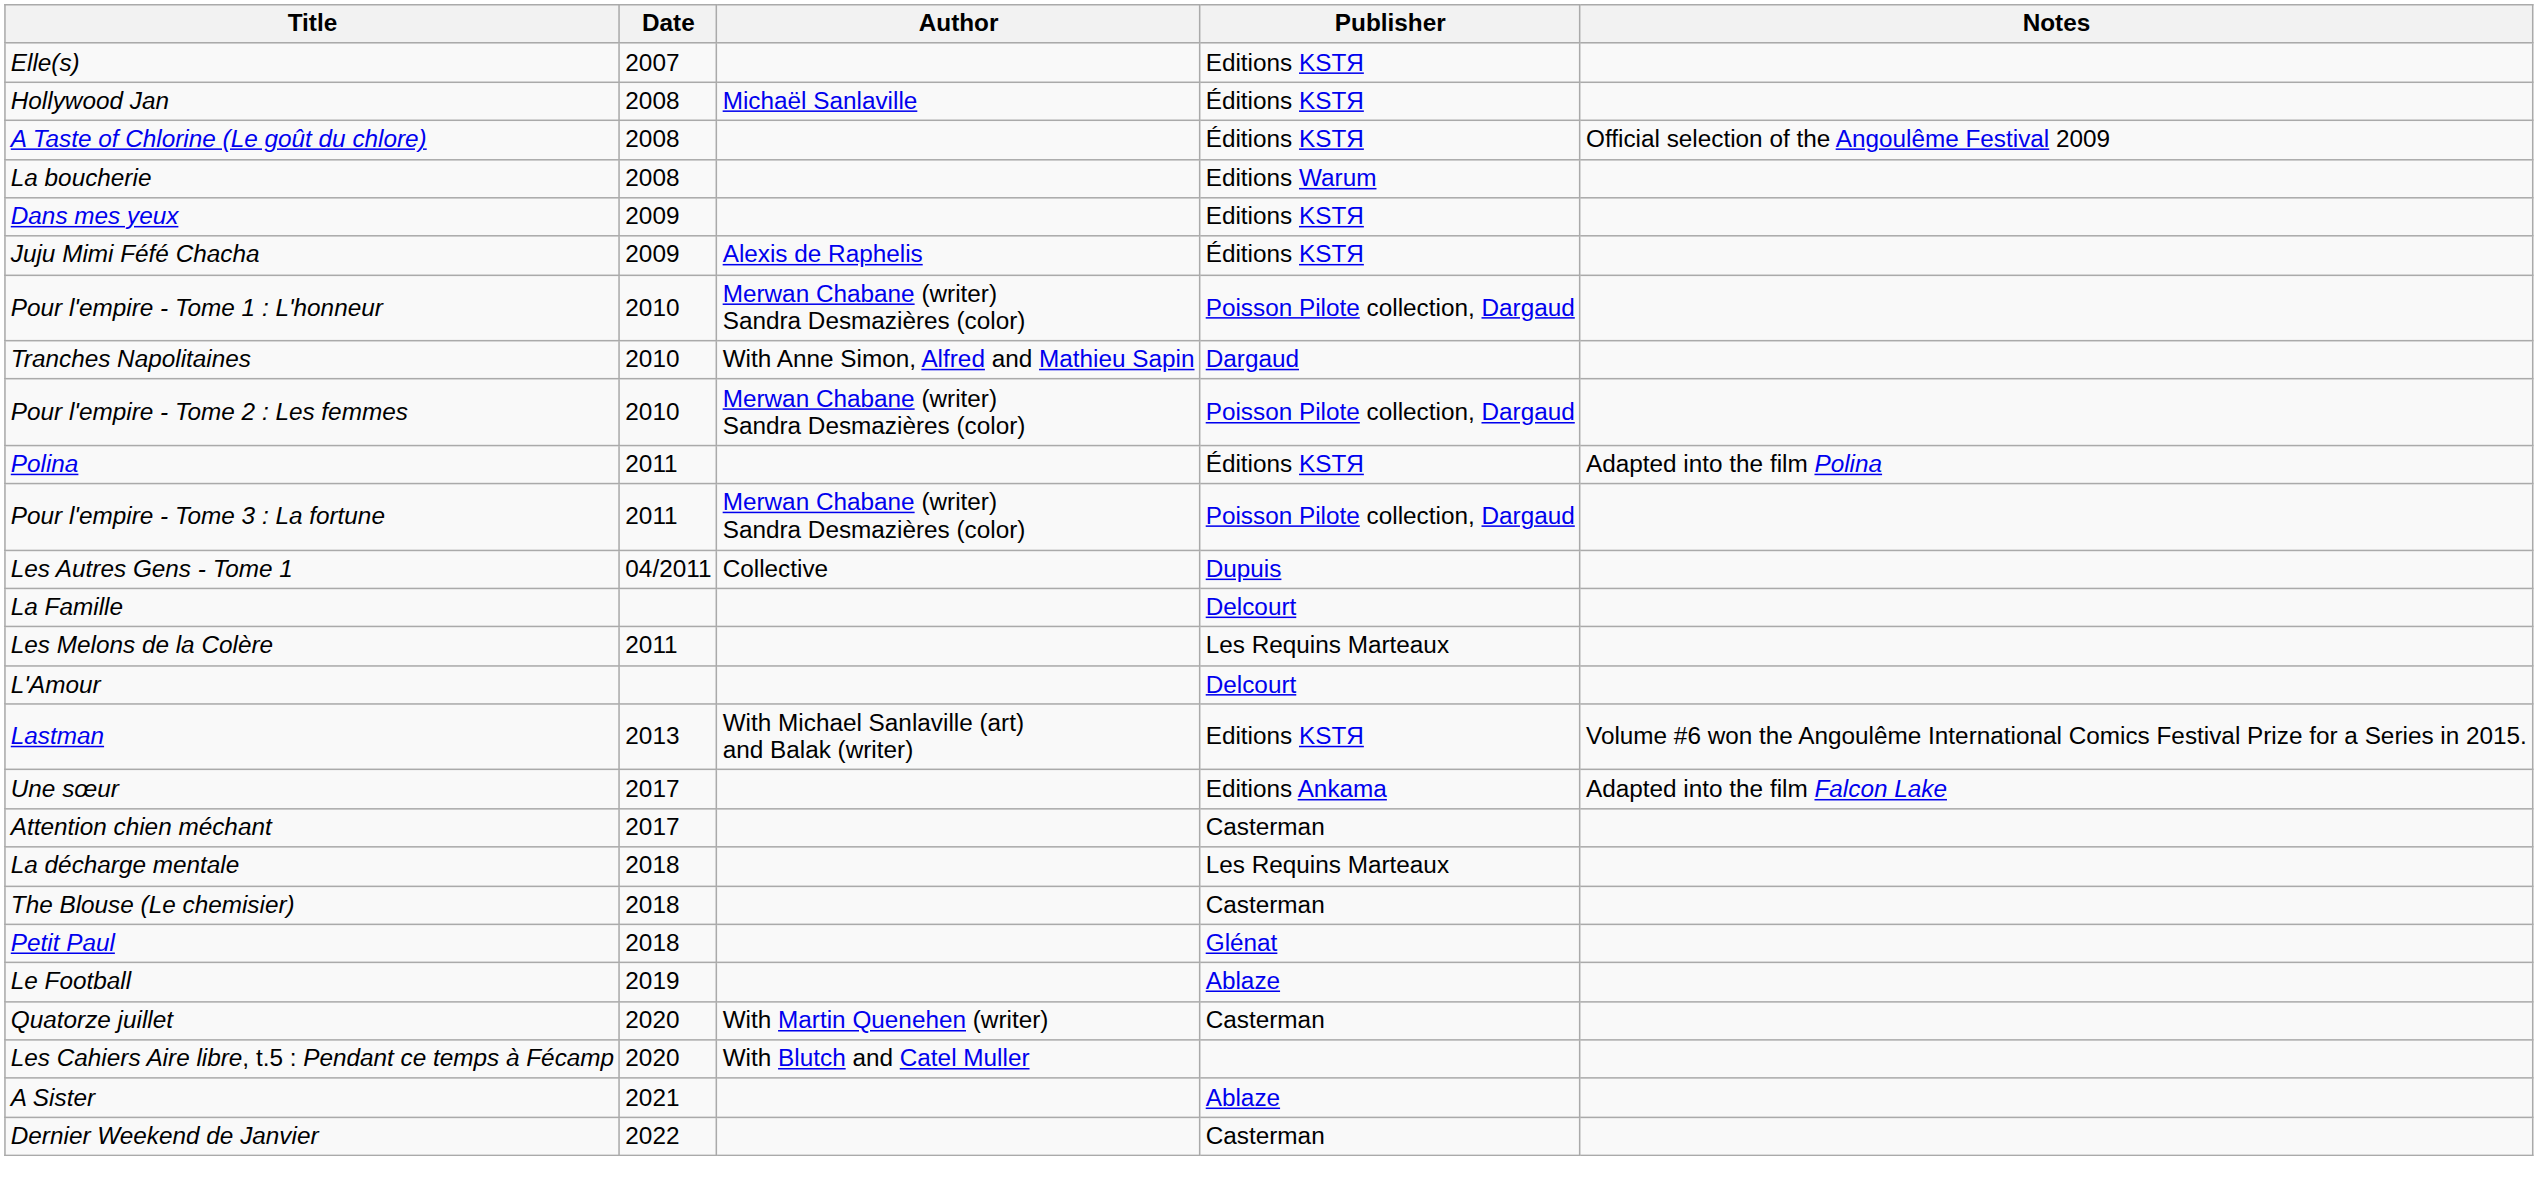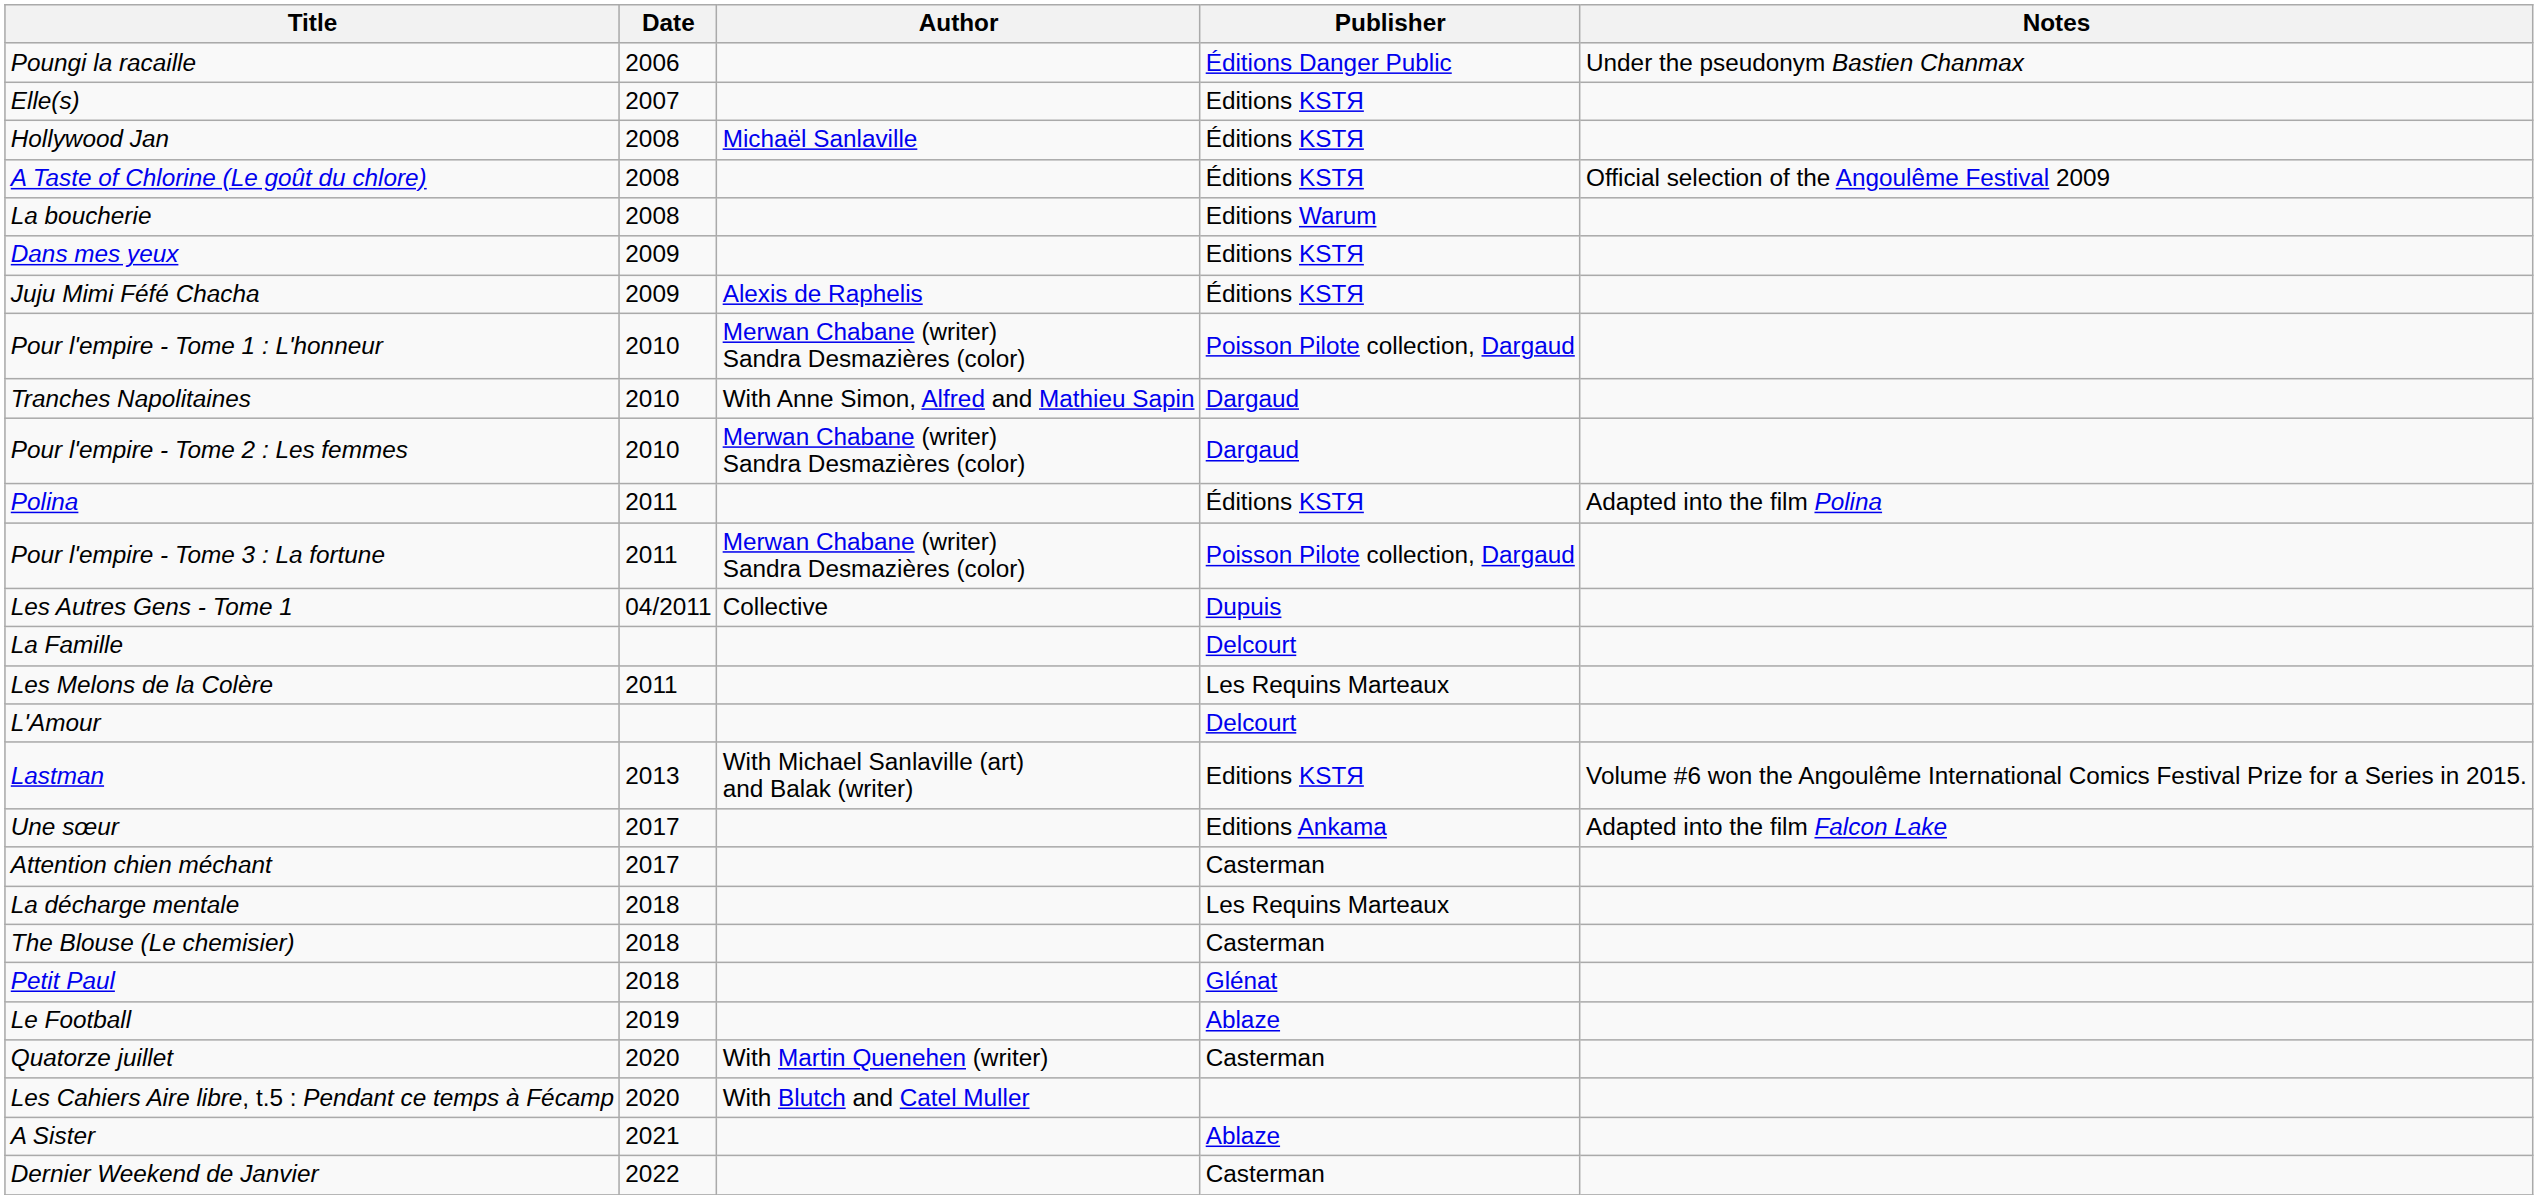 <table class="wikitable" id="noveltable" border="1" style="margin:1em auto;">
 <tr>
 <th>Title</th>
 <th>Date</th>
 <th>Author</th>
 <th>Publisher</th>
 <th>Notes</th>
+</tr>
+<tr>
+<td><em>Poungi la racaille</em></td>
+<td>2006</td>
+<td></td>
+<td><a href='#'>Éditions Danger Public</a></td>
+<td>Under the pseudonym <em>Bastien Chanmax</em></td>
 </tr>
 <tr>
 <td><em>Elle(s)</em></td>
 <td>2007</td>
 <td></td>
 <td>Editions <a href='#'>KSTЯ</a></td>
 <td></td>
 </tr>
 <tr>
 <td><em>Hollywood Jan</em></td>
 <td>2008</td>
 <td><a href='#'>Michaël Sanlaville</a></td>
 <td>Éditions <a href='#'>KSTЯ</a></td>
 <td></td>
 </tr>
 <tr>
 <td><em><a href='#'>A Taste of Chlorine (Le goût du chlore)</a></em></td>
 <td>2008</td>
 <td></td>
 <td>Éditions <a href='#'>KSTЯ</a></td>
 <td>Official selection of the <a href='#'>Angoulême Festival</a> 2009</td>
 </tr>
 <tr>
 <td><em>La boucherie</em></td>
 <td>2008</td>
 <td></td>
 <td>Editions <a href='#'>Warum</a></td>
 <td></td>
 </tr>
 <tr>
 <td><em><a href='#'>Dans mes yeux</a></em></td>
 <td>2009</td>
 <td></td>
 <td>Editions <a href='#'>KSTЯ</a></td>
 <td></td>
 </tr>
 <tr>
 <td><em>Juju Mimi Féfé Chacha</em></td>
 <td>2009</td>
 <td><a href='#'>Alexis de Raphelis</a></td>
 <td>Éditions <a href='#'>KSTЯ</a></td>
 <td></td>
 </tr>
 <tr>
 <td><em>Pour l'empire - Tome 1 : L'honneur</em></td>
 <td>2010</td>
 <td><a href='#'>Merwan Chabane</a> (writer)<br>Sandra Desmazières (color)</td>
 <td><a href='#'>Poisson Pilote</a> collection, <a href='#'>Dargaud</a></td>
 <td></td>
 </tr>
 <tr>
 <td><em>Tranches Napolitaines</em></td>
 <td>2010</td>
 <td>With Anne Simon, <a href='#'>Alfred</a> and <a href='#'>Mathieu Sapin</a></td>
 <td><a href='#'>Dargaud</a></td>
 <td></td>
 </tr>
 <tr>
 <td><em>Pour l'empire - Tome 2 : Les femmes</em></td>
 <td>2010</td>
 <td><a href='#'>Merwan Chabane</a> (writer)<br>Sandra Desmazières (color)</td>
-<td><a href='#'>Poisson Pilote</a> collection, <a href='#'>Dargaud</a></td>
+<td><a href='#'>Dargaud</a></td>
 <td></td>
 </tr>
 <tr>
 <td><em><a href='#'>Polina</a></em></td>
 <td>2011</td>
 <td></td>
 <td>Éditions <a href='#'>KSTЯ</a></td>
 <td>Adapted into the film <em><a href='#'>Polina</a></em></td>
 </tr>
 <tr>
 <td><em>Pour l'empire - Tome 3 : La fortune</em></td>
 <td>2011</td>
 <td><a href='#'>Merwan Chabane</a> (writer)<br>Sandra Desmazières (color)</td>
 <td><a href='#'>Poisson Pilote</a> collection, <a href='#'>Dargaud</a></td>
 <td></td>
 </tr>
 <tr>
 <td><em>Les Autres Gens - Tome 1</em></td>
 <td>04/2011</td>
 <td>Collective</td>
 <td><a href='#'>Dupuis</a></td>
 <td></td>
 </tr>
 <tr>
 <td><em>La Famille</em></td>
 <td></td>
 <td></td>
 <td><a href='#'>Delcourt</a></td>
 <td></td>
 </tr>
 <tr>
 <td><em>Les Melons de la Colère</em></td>
 <td>2011</td>
 <td></td>
 <td>Les Requins Marteaux</td>
 <td></td>
 </tr>
 <tr>
 <td><em>L'Amour</em></td>
 <td></td>
 <td></td>
 <td><a href='#'>Delcourt</a></td>
 <td></td>
 </tr>
 <tr>
 <td><em><a href='#'>Lastman</a></em></td>
 <td>2013</td>
 <td>With Michael Sanlaville (art)<br>and Balak (writer)</td>
 <td>Editions <a href='#'>KSTЯ</a></td>
 <td>Volume #6 won the Angoulême International Comics Festival Prize for a Series in 2015.</td>
 </tr>
 <tr>
 <td><em>Une sœur</em></td>
 <td>2017</td>
 <td></td>
 <td>Editions <a href='#'>Ankama</a></td>
 <td>Adapted into the film <em><a href='#'>Falcon Lake</a></em></td>
 </tr>
 <tr>
 <td><em>Attention chien méchant</em></td>
 <td>2017</td>
 <td></td>
 <td>Casterman</td>
 <td></td>
 </tr>
 <tr>
 <td><em>La décharge mentale</em></td>
 <td>2018</td>
 <td></td>
 <td>Les Requins Marteaux</td>
 <td></td>
 </tr>
 <tr>
 <td><em>The Blouse (Le chemisier)</em></td>
 <td>2018</td>
 <td></td>
 <td>Casterman</td>
 <td></td>
 </tr>
 <tr>
 <td><em><a href='#'>Petit Paul</a></em></td>
 <td>2018</td>
 <td></td>
 <td><a href='#'>Glénat</a></td>
 <td></td>
 </tr>
 <tr>
 <td><em>Le Football</em></td>
 <td>2019</td>
 <td></td>
 <td><a href='#'>Ablaze</a></td>
 <td></td>
 </tr>
 <tr>
 <td><em>Quatorze juillet</em></td>
 <td>2020</td>
 <td>With <a href='#'>Martin Quenehen</a> (writer)</td>
 <td>Casterman</td>
 <td></td>
 </tr>
 <tr>
 <td><em>Les Cahiers Aire libre</em>, t.5 : <em>Pendant ce temps à Fécamp</em></td>
 <td>2020</td>
 <td>With <a href='#'>Blutch</a> and <a href='#'>Catel Muller</a></td>
 <td></td>
 <td></td>
 </tr>
 <tr>
 <td><em>A Sister</em></td>
 <td>2021</td>
 <td></td>
 <td><a href='#'>Ablaze</a></td>
 <td></td>
 </tr>
 <tr>
 <td><em>Dernier Weekend de Janvier</em></td>
 <td>2022</td>
 <td></td>
 <td>Casterman</td>
 <td></td>
 </tr>
 </table>
